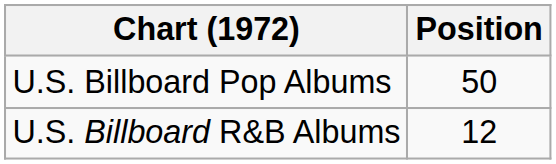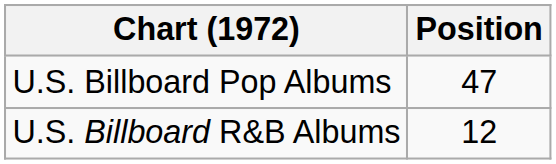 <table class="wikitable" style="text-align:center;">
 <tr>
 <th>Chart (1972)</th>
 <th>Position</th>
 </tr>
 <tr>
 <td align="left">U.S. Billboard Pop Albums</td>
-<td>50</td>
+<td>47</td>
 </tr>
 <tr>
 <td>U.S. <em>Billboard</em> R&B Albums</td>
 <td>12</td>
 </tr>
 </table>
